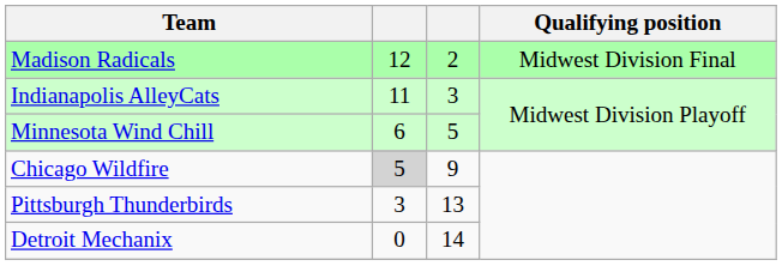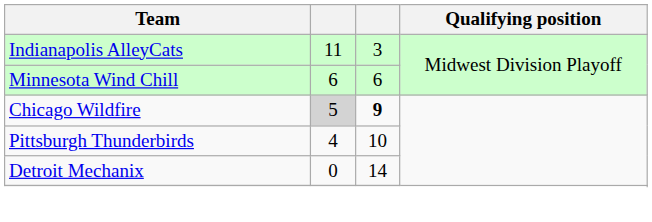 <table class="wikitable" style="text-align: center;">
 <tr>
 <th width=250>Team</th>
 <th width=30></th>
 <th width=30></th>
 <th width=200>Qualifying position</th>
-</tr>
-<tr style="background:#afa">
-<td style="text-align: left;"><a href='#'>Madison Radicals</a></td>
-<td>12</td>
-<td>2</td>
-<td>Midwest Division Final</td>
 </tr>
 <tr style="background:#cfc">
 <td style="text-align:left;"><a href='#'>Indianapolis AlleyCats</a></td>
 <td>11</td>
 <td>3</td>
 <td rowspan=2>Midwest Division Playoff</td>
 </tr>
 <tr style="background:#cfc">
 <td style="text-align:left;"><a href='#'>Minnesota Wind Chill</a></td>
 <td>6</td>
-<td>5</td>
+<td>6</td>
 </tr>
 <tr>
 <td style="text-align:left;"><a href='#'>Chicago Wildfire</a></td>
 <td style="background: lightgrey;">5</td>
-<td>9</td>
+<td><strong>9</strong></td>
 </tr>
 <tr>
 <td style="text-align:left;"><a href='#'>Pittsburgh Thunderbirds</a></td>
-<td>3</td>
-<td>13</td>
+<td>4</td>
+<td>10</td>
 </tr>
 <tr>
 <td style="text-align:left;"><a href='#'>Detroit Mechanix</a></td>
 <td>0</td>
 <td>14</td>
 </tr>
 <tr>
 </tr>
 </table>
